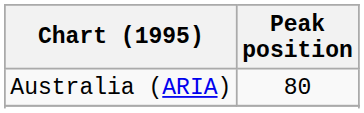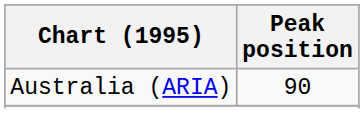 <table class="wikitable sortable" border="2">
 <tr>
 <th>Chart (1995)</th>
 <th>Peak <br>position</th>
 </tr>
 <tr>
 <td>Australia (<a href='#'>ARIA</a>)</td>
-<td align="center">80</td>
+<td align="center">90</td>
 </tr>
 <tr>
 </tr>
 <tr>
 </tr>
 <tr>
 </tr>
 </table>
